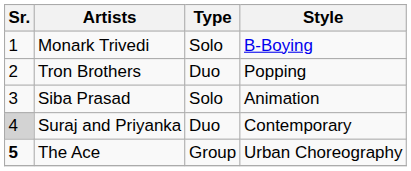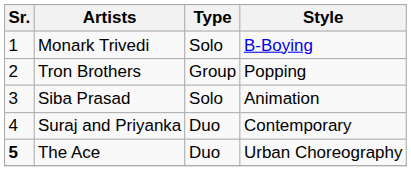 <table class=wikitable>
 <tr>
 <th>Sr.</th>
 <th>Artists</th>
 <th>Type</th>
 <th>Style</th>
 </tr>
 <tr>
 <td>1</td>
 <td>Monark Trivedi</td>
 <td>Solo</td>
 <td><a href='#'>B-Boying</a></td>
 </tr>
 <tr>
 <td>2</td>
 <td>Tron Brothers</td>
-<td>Duo</td>
+<td>Group</td>
 <td>Popping</td>
 </tr>
 <tr>
 <td>3</td>
 <td>Siba Prasad</td>
 <td>Solo</td>
 <td Popping>Animation</td>
 </tr>
 <tr>
-<td style="background: lightgrey;">4</td>
+<td>4</td>
 <td>Suraj and Priyanka</td>
 <td>Duo</td>
 <td Contemporary dance>Contemporary</td>
 </tr>
 <tr>
 <td><strong>5</strong></td>
 <td>The Ace</td>
-<td>Group</td>
+<td>Duo</td>
 <td>Urban Choreography</td>
 </tr>
 <tr>
 </tr>
 </table>
